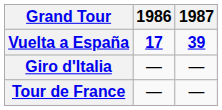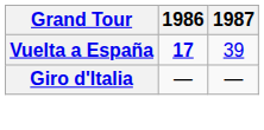 <table class="wikitable plainrowheaders">
 <tr>
 <th scope="col"><a href='#'>Grand Tour</a></th>
 <th scope="col">1986</th>
 <th scope="col">1987</th>
 </tr>
 <tr style="text-align:center;">
 <th scope="row"> <a href='#'>Vuelta a España</a></th>
 <td style="text-align:center;"><strong><a href='#'>17</a></strong></td>
-<td style="text-align:center;"><strong><a href='#'>39</a></strong></td>
+<td style="text-align:center;"><a href='#'>39</a></td>
 </tr>
 <tr style="text-align:center;">
 <th scope="row"> <a href='#'>Giro d'Italia</a></th>
 <td>—</td>
 <td>—</td>
 </tr>
-<tr style="text-align:center;">
-<th scope="row"> <a href='#'>Tour de France</a></th>
-<td>—</td>
-<td>—</td>
-</tr>
 </table>
